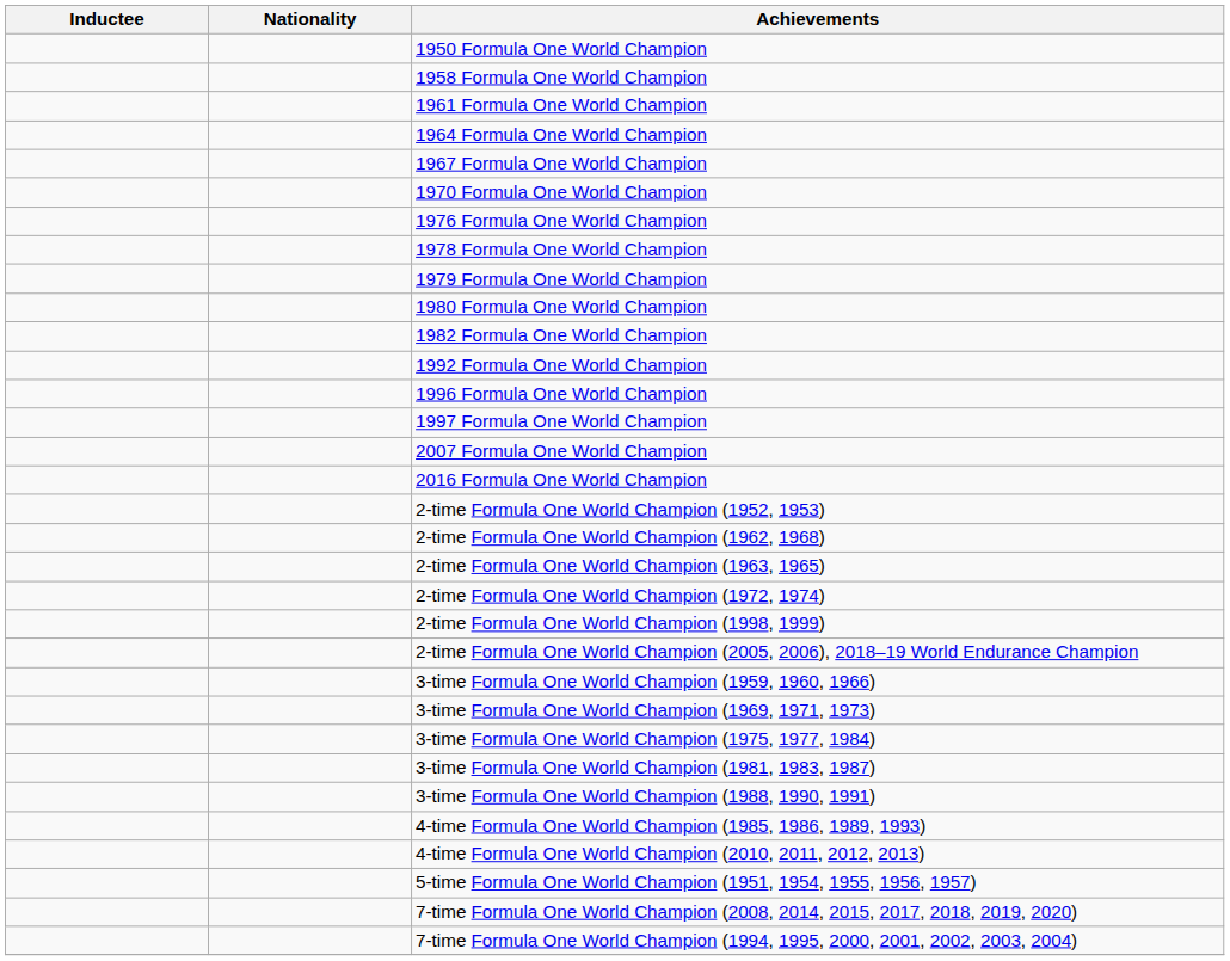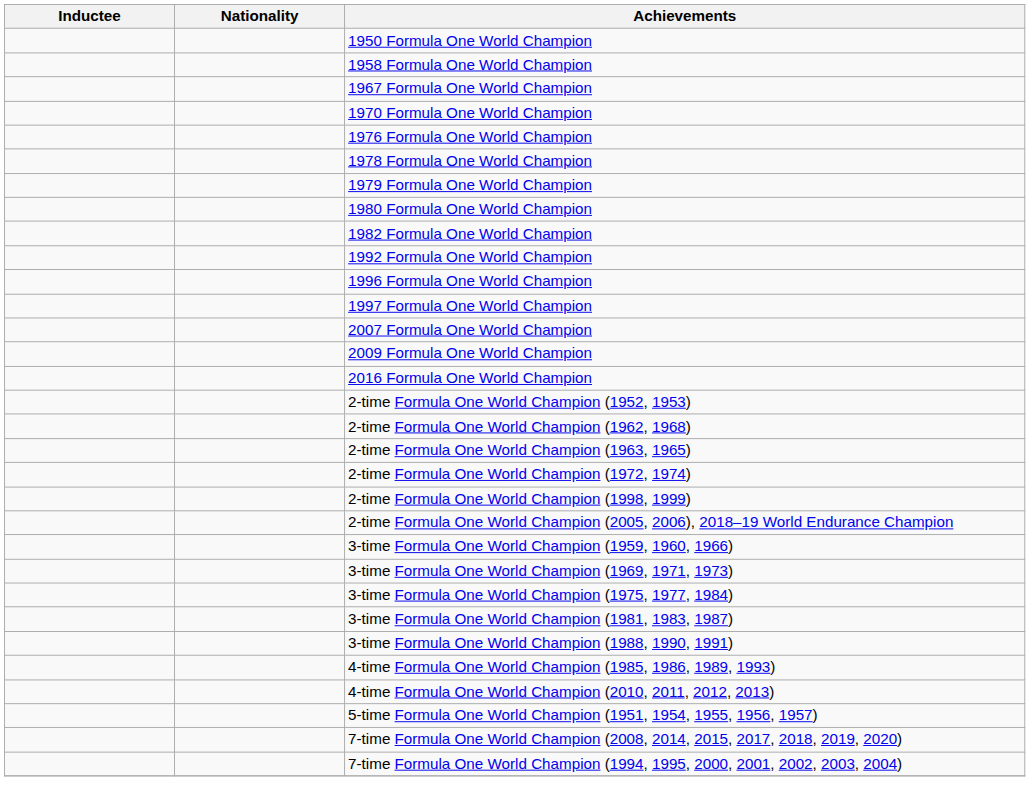 <table class="wikitable sortable" style="text-align:left">
 <tr>
 <th width=15%>Inductee</th>
 <th width=15%>Nationality</th>
 <th width=60%>Achievements</th>
 </tr>
 <tr>
 <td></td>
 <td></td>
 <td><a href='#'>1950 Formula One World Champion</a></td>
 </tr>
 <tr>
 <td></td>
 <td></td>
 <td><a href='#'>1958 Formula One World Champion</a></td>
-</tr>
-<tr>
-<td></td>
-<td></td>
-<td><a href='#'>1961 Formula One World Champion</a></td>
-</tr>
-<tr>
-<td></td>
-<td></td>
-<td><a href='#'>1964 Formula One World Champion</a></td>
 </tr>
 <tr>
 <td></td>
 <td></td>
 <td><a href='#'>1967 Formula One World Champion</a></td>
 </tr>
 <tr>
 <td></td>
 <td></td>
 <td><a href='#'>1970 Formula One World Champion</a></td>
 </tr>
 <tr>
 <td></td>
 <td></td>
 <td><a href='#'>1976 Formula One World Champion</a></td>
 </tr>
 <tr>
 <td></td>
 <td></td>
 <td><a href='#'>1978 Formula One World Champion</a></td>
 </tr>
 <tr>
 <td></td>
 <td></td>
 <td><a href='#'>1979 Formula One World Champion</a></td>
 </tr>
 <tr>
 <td></td>
 <td></td>
 <td><a href='#'>1980 Formula One World Champion</a></td>
 </tr>
 <tr>
 <td></td>
 <td></td>
 <td><a href='#'>1982 Formula One World Champion</a></td>
 </tr>
 <tr>
 <td></td>
 <td></td>
 <td><a href='#'>1992 Formula One World Champion</a></td>
 </tr>
 <tr>
 <td></td>
 <td></td>
 <td><a href='#'>1996 Formula One World Champion</a></td>
 </tr>
 <tr>
 <td></td>
 <td></td>
 <td><a href='#'>1997 Formula One World Champion</a></td>
 </tr>
 <tr>
 <td></td>
 <td></td>
 <td><a href='#'>2007 Formula One World Champion</a></td>
+</tr>
+<tr>
+<td></td>
+<td></td>
+<td><a href='#'>2009 Formula One World Champion</a></td>
 </tr>
 <tr>
 <td></td>
 <td></td>
 <td><a href='#'>2016 Formula One World Champion</a></td>
 </tr>
 <tr>
 <td></td>
 <td></td>
 <td>2-time <a href='#'>Formula One World Champion</a> (<a href='#'>1952</a>, <a href='#'>1953</a>)</td>
 </tr>
 <tr>
 <td></td>
 <td></td>
 <td>2-time <a href='#'>Formula One World Champion</a> (<a href='#'>1962</a>, <a href='#'>1968</a>)</td>
 </tr>
 <tr>
 <td></td>
 <td></td>
 <td>2-time <a href='#'>Formula One World Champion</a> (<a href='#'>1963</a>, <a href='#'>1965</a>)</td>
 </tr>
 <tr>
 <td></td>
 <td></td>
 <td>2-time <a href='#'>Formula One World Champion</a> (<a href='#'>1972</a>, <a href='#'>1974</a>)</td>
 </tr>
 <tr>
 <td></td>
 <td></td>
 <td>2-time <a href='#'>Formula One World Champion</a> (<a href='#'>1998</a>, <a href='#'>1999</a>)</td>
 </tr>
 <tr>
 <td></td>
 <td></td>
 <td>2-time <a href='#'>Formula One World Champion</a> (<a href='#'>2005</a>, <a href='#'>2006</a>), <a href='#'>2018–19 World Endurance Champion</a></td>
 </tr>
 <tr>
 <td></td>
 <td></td>
 <td>3-time <a href='#'>Formula One World Champion</a> (<a href='#'>1959</a>, <a href='#'>1960</a>, <a href='#'>1966</a>)</td>
 </tr>
 <tr>
 <td></td>
 <td></td>
 <td>3-time <a href='#'>Formula One World Champion</a> (<a href='#'>1969</a>, <a href='#'>1971</a>, <a href='#'>1973</a>)</td>
 </tr>
 <tr>
 <td></td>
 <td></td>
 <td>3-time <a href='#'>Formula One World Champion</a> (<a href='#'>1975</a>, <a href='#'>1977</a>, <a href='#'>1984</a>)</td>
 </tr>
 <tr>
 <td></td>
 <td></td>
 <td>3-time <a href='#'>Formula One World Champion</a> (<a href='#'>1981</a>, <a href='#'>1983</a>, <a href='#'>1987</a>)</td>
 </tr>
 <tr>
 <td></td>
 <td></td>
 <td>3-time <a href='#'>Formula One World Champion</a> (<a href='#'>1988</a>, <a href='#'>1990</a>, <a href='#'>1991</a>)</td>
 </tr>
 <tr>
 <td></td>
 <td></td>
 <td>4-time <a href='#'>Formula One World Champion</a> (<a href='#'>1985</a>, <a href='#'>1986</a>, <a href='#'>1989</a>, <a href='#'>1993</a>)</td>
 </tr>
 <tr>
 <td></td>
 <td></td>
 <td>4-time <a href='#'>Formula One World Champion</a> (<a href='#'>2010</a>, <a href='#'>2011</a>, <a href='#'>2012</a>, <a href='#'>2013</a>)</td>
 </tr>
 <tr>
 <td></td>
 <td></td>
 <td>5-time <a href='#'>Formula One World Champion</a> (<a href='#'>1951</a>, <a href='#'>1954</a>, <a href='#'>1955</a>, <a href='#'>1956</a>, <a href='#'>1957</a>)</td>
 </tr>
 <tr>
 <td></td>
 <td></td>
 <td>7-time <a href='#'>Formula One World Champion</a> (<a href='#'>2008</a>, <a href='#'>2014</a>, <a href='#'>2015</a>, <a href='#'>2017</a>, <a href='#'>2018</a>, <a href='#'>2019</a>, <a href='#'>2020</a>)</td>
 </tr>
 <tr>
 <td></td>
 <td></td>
 <td>7-time <a href='#'>Formula One World Champion</a> (<a href='#'>1994</a>, <a href='#'>1995</a>, <a href='#'>2000</a>, <a href='#'>2001</a>, <a href='#'>2002</a>, <a href='#'>2003</a>, <a href='#'>2004</a>)</td>
 </tr>
 <tr>
 </tr>
 </table>
